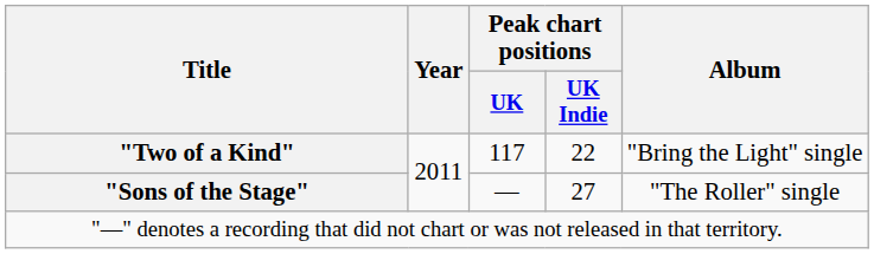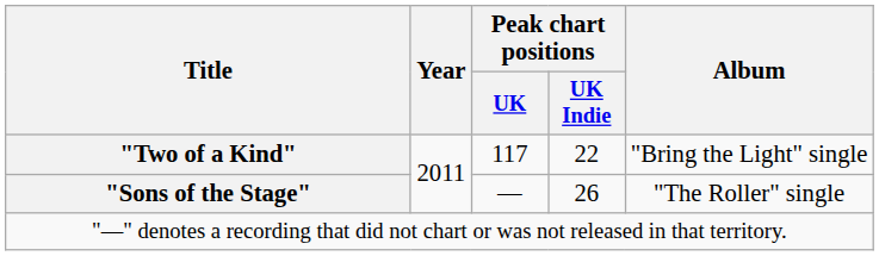 <table class="wikitable plainrowheaders" style="text-align:center;" border="1">
 <tr>
 <th scope="col" rowspan="2" style="width:16em;">Title</th>
 <th scope="col" rowspan="2">Year</th>
 <th scope="col" colspan="2">Peak chart positions</th>
 <th scope="col" rowspan="2">Album</th>
 </tr>
 <tr>
 <th scope="col" style="width:3em;font-size:90%;"><a href='#'>UK</a><br></th>
 <th scope="col" style="width:3em;font-size:90%;"><a href='#'>UK<br>Indie</a><br></th>
 </tr>
 <tr>
 <th scope="row">"Two of a Kind"</th>
 <td rowspan="2">2011</td>
 <td>117</td>
 <td>22</td>
 <td>"Bring the Light" single</td>
 </tr>
 <tr>
 <th scope="row">"Sons of the Stage"</th>
 <td>—</td>
-<td>27</td>
+<td>26</td>
 <td>"The Roller" single</td>
 </tr>
 <tr>
 <td colspan="10" style="font-size:90%">"—" denotes a recording that did not chart or was not released in that territory.</td>
 </tr>
 </table>
